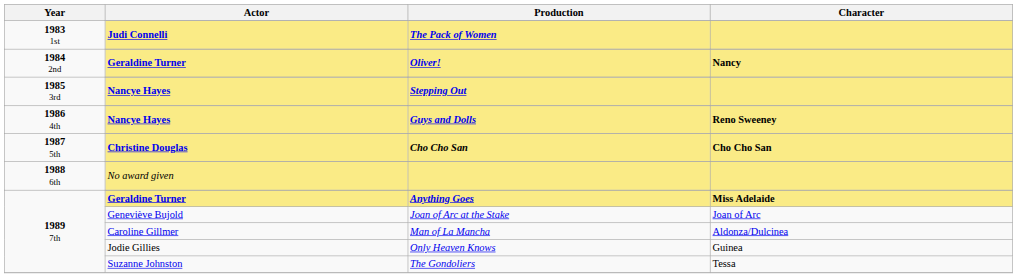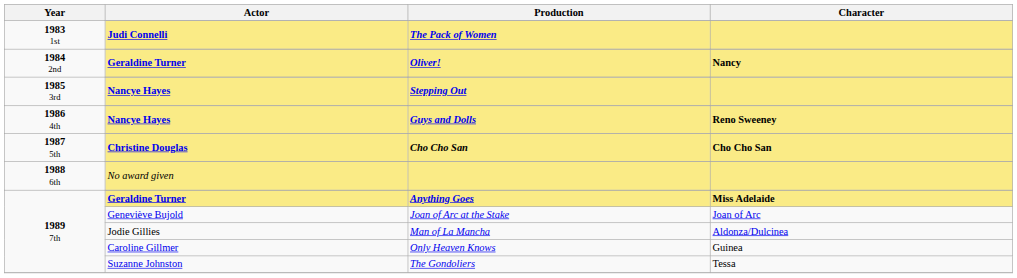 <table class="wikitable" style="width:98%;">
 <tr style="background:#bebebe;">
 <th style="width:10%;">Year</th>
 <th style="width:30%;">Actor</th>
 <th style="width:30%;">Production</th>
 <th style="width:30%;">Character</th>
 </tr>
 <tr>
 <td rowspan=2 style="text-align:center"><strong>1983</strong><br><small>1st</small></td>
 </tr>
 <tr style="background:#FAEB86">
 <td><strong><a href='#'>Judi Connelli</a></strong></td>
 <td><strong><em><a href='#'>The Pack of Women</a></em></strong></td>
 <td></td>
 </tr>
 <tr>
 <td rowspan=2 style="text-align:center"><strong>1984</strong><br><small>2nd</small></td>
 </tr>
 <tr style="background:#FAEB86">
 <td><strong><a href='#'>Geraldine Turner</a></strong></td>
 <td><strong><em><a href='#'>Oliver!</a></em></strong></td>
 <td><strong>Nancy</strong></td>
 </tr>
 <tr>
 <td rowspan=2 style="text-align:center"><strong>1985</strong><br><small>3rd</small></td>
 </tr>
 <tr style="background:#FAEB86"|>
 <td><strong><a href='#'>Nancye Hayes</a></strong></td>
 <td><em><a href='#'><strong>Stepping Out</strong></a></em></td>
 <td></td>
 </tr>
 <tr>
 <td rowspan=2 style="text-align:center"><strong>1986</strong><br><small>4th</small></td>
 </tr>
 <tr style="background:#FAEB86">
 <td><strong><a href='#'>Nancye Hayes</a></strong></td>
 <td><strong><em><a href='#'>Guys and Dolls</a></em></strong></td>
 <td><strong>Reno Sweeney</strong></td>
 </tr>
 <tr>
 <td rowspan=2 style="text-align:center"><strong>1987</strong><br><small>5th</small></td>
 </tr>
 <tr style="background:#FAEB86">
 <td><strong><a href='#'>Christine Douglas</a></strong></td>
 <td><strong><em>Cho Cho San</em></strong></td>
 <td><strong>Cho Cho San</strong></td>
 </tr>
 <tr>
 <td rowspan=2 style="text-align:center"><strong>1988</strong><br><small>6th</small></td>
 </tr>
 <tr style="background:#FAEB86"|>
 <td><em>No award given</em></td>
 <td></td>
 <td></td>
 </tr>
 <tr>
 <td rowspan=6 style="text-align:center"><strong>1989</strong><br><small>7th</small></td>
 </tr>
 <tr style="background:#FAEB86">
 <td><strong><a href='#'>Geraldine Turner</a></strong></td>
 <td><strong><em><a href='#'>Anything Goes</a></em></strong></td>
 <td><strong>Miss Adelaide</strong></td>
 </tr>
 <tr>
 <td><a href='#'>Geneviève Bujold</a></td>
 <td><em><a href='#'>Joan of Arc at the Stake</a></em></td>
 <td><a href='#'>Joan of Arc</a></td>
 </tr>
 <tr>
-<td><a href='#'>Caroline Gillmer</a></td>
+<td>Jodie Gillies</td>
 <td><em><a href='#'>Man of La Mancha</a></em></td>
 <td><a href='#'>Aldonza/Dulcinea</a></td>
 </tr>
 <tr>
-<td>Jodie Gillies</td>
+<td><a href='#'>Caroline Gillmer</a></td>
 <td><em><a href='#'>Only Heaven Knows</a></em></td>
 <td>Guinea</td>
 </tr>
 <tr>
 <td><a href='#'>Suzanne Johnston</a></td>
 <td><em><a href='#'>The Gondoliers</a></em></td>
 <td>Tessa</td>
 </tr>
 <tr>
 </tr>
 </table>
